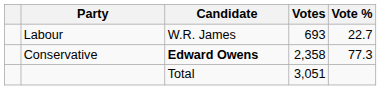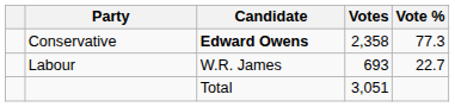 <table class="wikitable">
 <tr>
 <th></th>
 <th scope="col" width="175">Party</th>
 <th scope="col" width="150">Candidate</th>
 <th>Votes</th>
 <th>Vote %</th>
 </tr>
 <tr>
 <td>   </td>
+<td>Conservative</td>
+<td><strong>Edward Owens</strong></td>
+<td align=right>2,358</td>
+<td align=right>77.3</td>
+</tr>
+<tr>
+<td>   </td>
 <td>Labour</td>
 <td>W.R. James</td>
 <td align=right>693</td>
 <td align=right>22.7</td>
-</tr>
-<tr>
-<td>   </td>
-<td>Conservative</td>
-<td><strong>Edward Owens</strong></td>
-<td align=right>2,358</td>
-<td align=right>77.3</td>
 </tr>
 <tr>
 <td></td>
 <td></td>
 <td>Total</td>
 <td align=right>3,051</td>
 <td></td>
 </tr>
 </table>
